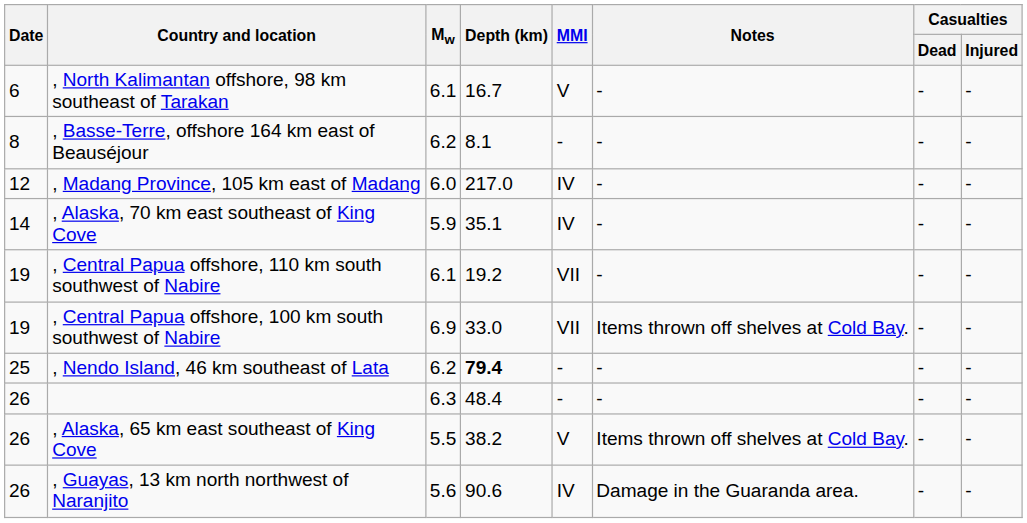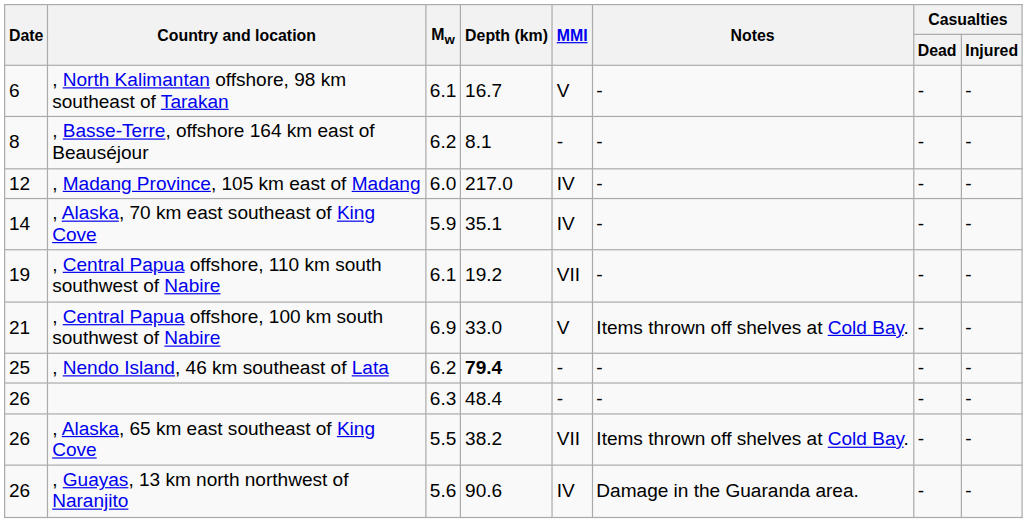 <table class="wikitable sortable" style="border:1px black; margin-left:1em;">
 <tr>
 <th rowspan="2"><small>Date</small></th>
 <th rowspan="2" style="width: 310px"><small>Country and location</small></th>
 <th rowspan="2"><small>M<sub>w</sub></small></th>
 <th rowspan="2"><small>Depth (km)</small></th>
 <th rowspan="2"><small><a href='#'>MMI</a></small></th>
 <th rowspan="2" class="unsortable"><small>Notes</small></th>
 <th colspan="2"><small>Casualties</small></th>
 </tr>
 <tr>
 <th><small>Dead</small></th>
 <th><small>Injured</small></th>
 </tr>
 <tr>
 <td>6</td>
 <td>, <a href='#'>North Kalimantan</a> offshore, 98 km southeast of <a href='#'>Tarakan</a></td>
 <td>6.1</td>
 <td>16.7</td>
 <td>V</td>
 <td>-</td>
 <td>-</td>
 <td>-</td>
 </tr>
 <tr>
 <td>8</td>
 <td>, <a href='#'>Basse-Terre</a>, offshore 164 km east of Beauséjour</td>
 <td>6.2</td>
 <td>8.1</td>
 <td>-</td>
 <td>-</td>
 <td>-</td>
 <td>-</td>
 </tr>
 <tr>
 <td>12</td>
 <td>, <a href='#'>Madang Province</a>, 105 km east of <a href='#'>Madang</a></td>
 <td>6.0</td>
 <td>217.0</td>
 <td>IV</td>
 <td>-</td>
 <td>-</td>
 <td>-</td>
 </tr>
 <tr>
 <td>14</td>
 <td>, <a href='#'>Alaska</a>, 70 km east southeast of <a href='#'>King Cove</a></td>
 <td>5.9</td>
 <td>35.1</td>
 <td>IV</td>
 <td>-</td>
 <td>-</td>
 <td>-</td>
 </tr>
 <tr>
 <td>19</td>
 <td>, <a href='#'>Central Papua</a> offshore, 110 km south southwest of <a href='#'>Nabire</a></td>
 <td>6.1</td>
 <td>19.2</td>
 <td>VII</td>
 <td>-</td>
 <td>-</td>
 <td>-</td>
 </tr>
 <tr>
-<td>19</td>
+<td>21</td>
 <td>, <a href='#'>Central Papua</a> offshore, 100 km south southwest of <a href='#'>Nabire</a></td>
 <td>6.9</td>
 <td>33.0</td>
-<td>VII</td>
+<td>V</td>
 <td>Items thrown off shelves at <a href='#'>Cold Bay</a>.</td>
 <td>-</td>
 <td>-</td>
 </tr>
 <tr>
 <td>25</td>
 <td>, <a href='#'>Nendo Island</a>, 46 km southeast of <a href='#'>Lata</a></td>
 <td>6.2</td>
 <td><strong>79.4</strong></td>
 <td>-</td>
 <td>-</td>
 <td>-</td>
 <td>-</td>
 </tr>
 <tr>
 <td>26</td>
 <td></td>
 <td>6.3</td>
 <td>48.4</td>
 <td>-</td>
 <td>-</td>
 <td>-</td>
 <td>-</td>
 </tr>
 <tr>
 <td>26</td>
 <td>, <a href='#'>Alaska</a>, 65 km east southeast of <a href='#'>King Cove</a></td>
 <td>5.5</td>
 <td>38.2</td>
-<td>V</td>
+<td>VII</td>
 <td>Items thrown off shelves at <a href='#'>Cold Bay</a>.</td>
 <td>-</td>
 <td>-</td>
 </tr>
 <tr>
 <td>26</td>
 <td>, <a href='#'>Guayas</a>, 13 km north northwest of <a href='#'>Naranjito</a></td>
 <td>5.6</td>
 <td>90.6</td>
 <td>IV</td>
 <td>Damage in the Guaranda area.</td>
 <td>-</td>
 <td>-</td>
 </tr>
 </table>
